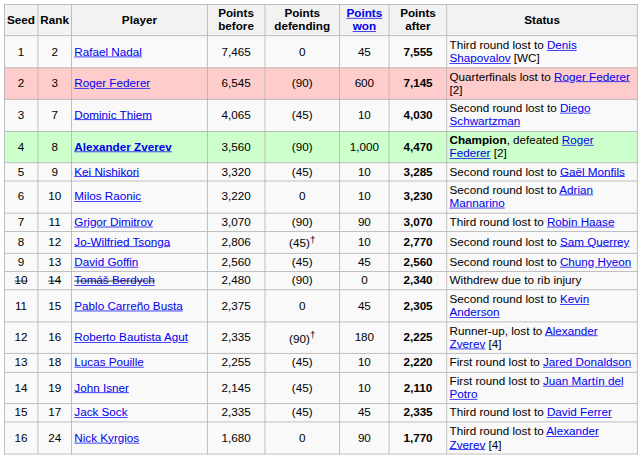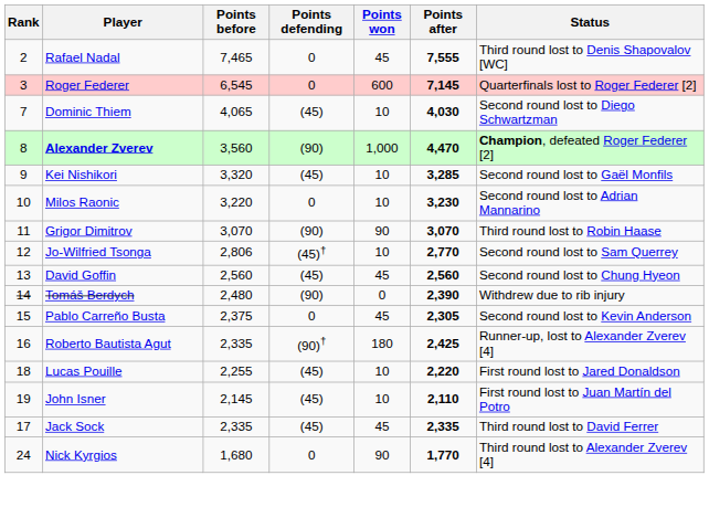 <table class="wikitable sortable">
 <tr>
-<th style="width:30px;">Seed</th>
 <th style="width:30px;">Rank</th>
 <th style="width:260px;">Player</th>
 <th style="width:90px;">Points before</th>
 <th style="width:110px;">Points defending</th>
 <th style="width:70px;"><a href='#'>Points won</a></th>
 <th style="width:90px;">Points after</th>
 <th style="width:380px;">Status</th>
 </tr>
 <tr>
-<td style="text-align:center;">1</td>
 <td style="text-align:center;">2</td>
 <td> <a href='#'>Rafael Nadal</a></td>
 <td style="text-align:center;">7,465</td>
 <td style="text-align:center;">0</td>
 <td style="text-align:center;">45</td>
 <td style="text-align:center;"><strong>7,555</strong></td>
 <td>Third round lost to  <a href='#'>Denis Shapovalov</a> [WC]</td>
 </tr>
 <tr style="background:#fcc;">
-<td style="text-align:center;">2</td>
 <td style="text-align:center;">3</td>
 <td> <a href='#'>Roger Federer</a></td>
 <td style="text-align:center;">6,545</td>
-<td style="text-align:center;">(90)</td>
+<td style="text-align:center;">0</td>
 <td style="text-align:center;">600</td>
 <td style="text-align:center;"><strong>7,145</strong></td>
 <td>Quarterfinals lost to  <a href='#'>Roger Federer</a> [2]</td>
 </tr>
 <tr>
-<td style="text-align:center;">3</td>
 <td style="text-align:center;">7</td>
 <td> <a href='#'>Dominic Thiem</a></td>
 <td style="text-align:center;">4,065</td>
 <td style="text-align:center;">(45)</td>
 <td style="text-align:center;">10</td>
 <td style="text-align:center;"><strong>4,030</strong></td>
 <td>Second round lost to  <a href='#'>Diego Schwartzman</a></td>
 </tr>
 <tr style="background:#cfc;">
-<td style="text-align:center;">4</td>
 <td style="text-align:center;">8</td>
 <td> <strong><a href='#'>Alexander Zverev</a></strong></td>
 <td style="text-align:center;">3,560</td>
 <td style="text-align:center;">(90)</td>
 <td style="text-align:center;">1,000</td>
 <td style="text-align:center;"><strong>4,470</strong></td>
 <td><strong>Champion</strong>, defeated  <a href='#'>Roger Federer</a> [2]</td>
 </tr>
 <tr>
-<td style="text-align:center;">5</td>
 <td style="text-align:center;">9</td>
 <td> <a href='#'>Kei Nishikori</a></td>
 <td style="text-align:center;">3,320</td>
 <td style="text-align:center;">(45)</td>
 <td style="text-align:center;">10</td>
 <td style="text-align:center;"><strong>3,285</strong></td>
 <td>Second round lost to  <a href='#'>Gaël Monfils</a></td>
 </tr>
 <tr>
-<td style="text-align:center;">6</td>
 <td style="text-align:center;">10</td>
 <td> <a href='#'>Milos Raonic</a></td>
 <td style="text-align:center;">3,220</td>
 <td style="text-align:center;">0</td>
 <td style="text-align:center;">10</td>
 <td style="text-align:center;"><strong>3,230</strong></td>
 <td>Second round lost to  <a href='#'>Adrian Mannarino</a></td>
 </tr>
 <tr>
-<td style="text-align:center;">7</td>
 <td style="text-align:center;">11</td>
 <td> <a href='#'>Grigor Dimitrov</a></td>
 <td style="text-align:center;">3,070</td>
 <td style="text-align:center;">(90)</td>
 <td style="text-align:center;">90</td>
 <td style="text-align:center;"><strong>3,070</strong></td>
 <td>Third round lost to  <a href='#'>Robin Haase</a></td>
 </tr>
 <tr>
-<td style="text-align:center;">8</td>
 <td style="text-align:center;">12</td>
 <td> <a href='#'>Jo-Wilfried Tsonga</a></td>
 <td style="text-align:center;">2,806</td>
 <td style="text-align:center;">(45)<sup>†</sup></td>
 <td style="text-align:center;">10</td>
 <td style="text-align:center;"><strong>2,770</strong></td>
 <td>Second round lost to  <a href='#'>Sam Querrey</a></td>
 </tr>
 <tr>
-<td style="text-align:center;">9</td>
 <td style="text-align:center;">13</td>
 <td> <a href='#'>David Goffin</a></td>
 <td style="text-align:center;">2,560</td>
 <td style="text-align:center;">(45)</td>
 <td style="text-align:center;">45</td>
 <td style="text-align:center;"><strong>2,560</strong></td>
 <td>Second round lost to  <a href='#'>Chung Hyeon</a></td>
 </tr>
 <tr>
-<td style="text-align:center;"><s>10</s></td>
 <td style="text-align:center;"><s>14</s></td>
 <td><s> <a href='#'>Tomáš Berdych</a></s></td>
 <td style="text-align:center;">2,480</td>
 <td style="text-align:center;">(90)</td>
 <td style="text-align:center;">0</td>
-<td style="text-align:center;"><strong>2,340</strong></td>
+<td style="text-align:center;"><strong>2,390</strong></td>
 <td>Withdrew due to rib injury</td>
 </tr>
 <tr>
-<td style="text-align:center;">11</td>
 <td style="text-align:center;">15</td>
 <td> <a href='#'>Pablo Carreño Busta</a></td>
 <td style="text-align:center;">2,375</td>
 <td style="text-align:center;">0</td>
 <td style="text-align:center;">45</td>
 <td style="text-align:center;"><strong>2,305</strong></td>
 <td>Second round lost to  <a href='#'>Kevin Anderson</a></td>
 </tr>
 <tr>
-<td style="text-align:center;">12</td>
 <td style="text-align:center;">16</td>
 <td> <a href='#'>Roberto Bautista Agut</a></td>
 <td style="text-align:center;">2,335</td>
 <td style="text-align:center;">(90)<sup>†</sup></td>
 <td style="text-align:center;">180</td>
-<td style="text-align:center;"><strong>2,225</strong></td>
+<td style="text-align:center;"><strong>2,425</strong></td>
 <td>Runner-up, lost to  <a href='#'>Alexander Zverev</a> [4]</td>
 </tr>
 <tr>
-<td style="text-align:center;">13</td>
 <td style="text-align:center;">18</td>
 <td> <a href='#'>Lucas Pouille</a></td>
 <td style="text-align:center;">2,255</td>
 <td style="text-align:center;">(45)</td>
 <td style="text-align:center;">10</td>
 <td style="text-align:center;"><strong>2,220</strong></td>
 <td>First round lost to  <a href='#'>Jared Donaldson</a></td>
 </tr>
 <tr>
-<td style="text-align:center;">14</td>
 <td style="text-align:center;">19</td>
 <td> <a href='#'>John Isner</a></td>
 <td style="text-align:center;">2,145</td>
 <td style="text-align:center;">(45)</td>
 <td style="text-align:center;">10</td>
 <td style="text-align:center;"><strong>2,110</strong></td>
 <td>First round lost to  <a href='#'>Juan Martín del Potro</a></td>
 </tr>
 <tr>
-<td style="text-align:center;">15</td>
 <td style="text-align:center;">17</td>
 <td> <a href='#'>Jack Sock</a></td>
 <td style="text-align:center;">2,335</td>
 <td style="text-align:center;">(45)</td>
 <td style="text-align:center;">45</td>
 <td style="text-align:center;"><strong>2,335</strong></td>
 <td>Third round lost to  <a href='#'>David Ferrer</a></td>
 </tr>
 <tr>
-<td style="text-align:center;">16</td>
 <td style="text-align:center;">24</td>
 <td> <a href='#'>Nick Kyrgios</a></td>
 <td style="text-align:center;">1,680</td>
 <td style="text-align:center;">0</td>
 <td style="text-align:center;">90</td>
 <td style="text-align:center;"><strong>1,770</strong></td>
 <td>Third round lost to  <a href='#'>Alexander Zverev</a> [4]</td>
 </tr>
 </table>
